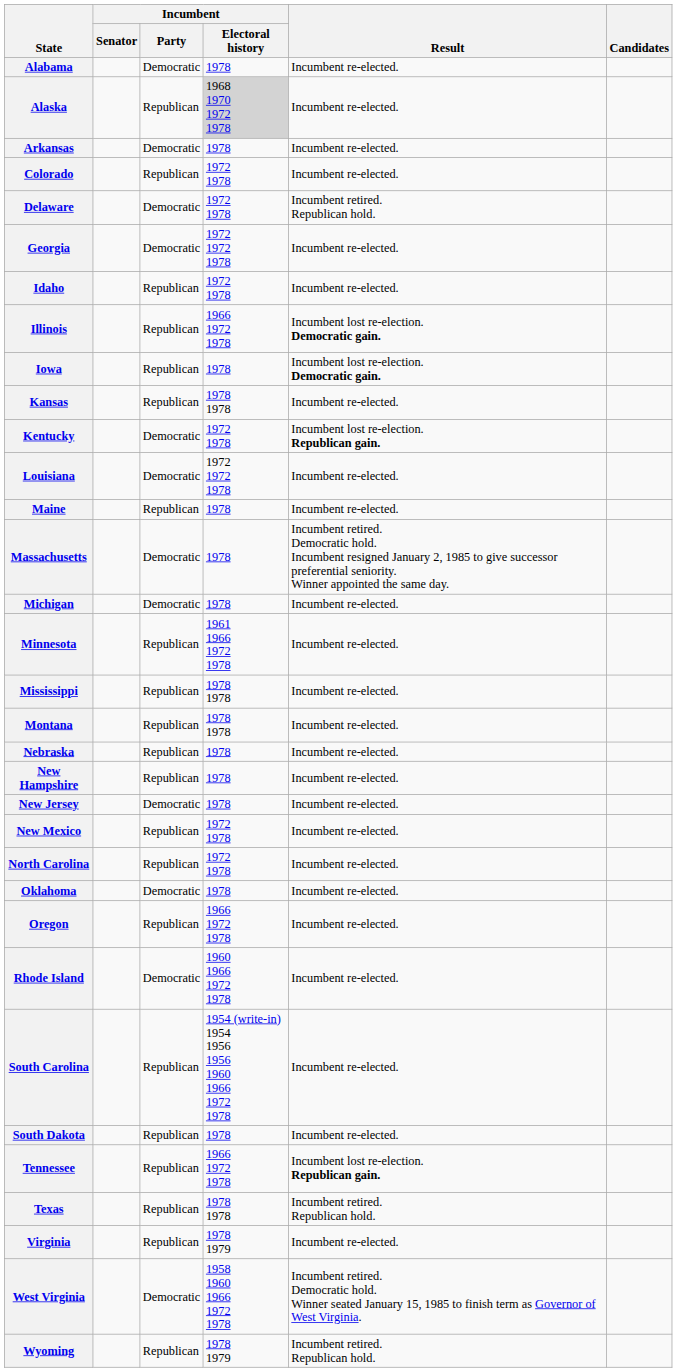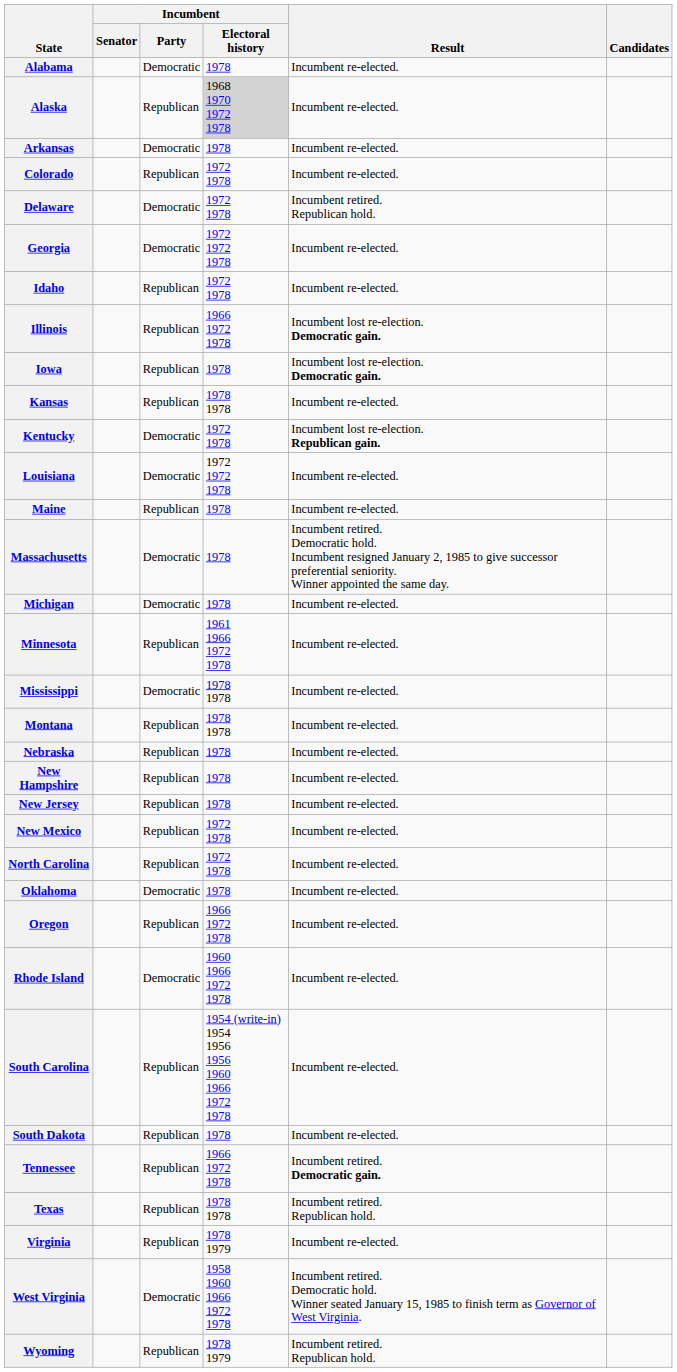 <table class="wikitable sortable">
 <tr valign=bottom>
 <th rowspan=2>State</th>
 <th colspan=3>Incumbent</th>
 <th rowspan=2>Result</th>
 <th rowspan=2 class=unsortable>Candidates</th>
 </tr>
 <tr>
 <th>Senator</th>
 <th>Party</th>
 <th>Electoral history</th>
 </tr>
 <tr>
 <th><a href='#'>Alabama</a></th>
 <td></td>
 <td>Democratic</td>
 <td><a href='#'>1978</a></td>
 <td>Incumbent re-elected.</td>
 <td nowrap></td>
 </tr>
 <tr>
 <th><a href='#'>Alaska</a></th>
 <td></td>
 <td>Republican</td>
 <td style="background: lightgrey;">1968 <br><a href='#'>1970</a><br><a href='#'>1972</a><br><a href='#'>1978</a></td>
 <td>Incumbent re-elected.</td>
 <td nowrap></td>
 </tr>
 <tr>
 <th><a href='#'>Arkansas</a></th>
 <td></td>
 <td>Democratic</td>
 <td><a href='#'>1978</a></td>
 <td>Incumbent re-elected.</td>
 <td nowrap></td>
 </tr>
 <tr>
 <th><a href='#'>Colorado</a></th>
 <td></td>
 <td>Republican</td>
 <td><a href='#'>1972</a><br><a href='#'>1978</a></td>
 <td>Incumbent re-elected.</td>
 <td nowrap></td>
 </tr>
 <tr>
 <th><a href='#'>Delaware</a></th>
 <td></td>
 <td>Democratic</td>
 <td><a href='#'>1972</a><br><a href='#'>1978</a></td>
 <td>Incumbent retired.<br>Republican hold.</td>
 <td nowrap></td>
 </tr>
 <tr>
 <th><a href='#'>Georgia</a></th>
 <td></td>
 <td>Democratic</td>
 <td><a href='#'>1972 </a><br><a href='#'>1972</a><br><a href='#'>1978</a></td>
 <td>Incumbent re-elected.</td>
 <td nowrap></td>
 </tr>
 <tr>
 <th><a href='#'>Idaho</a></th>
 <td></td>
 <td>Republican</td>
 <td><a href='#'>1972</a><br><a href='#'>1978</a></td>
 <td>Incumbent re-elected.</td>
 <td nowrap></td>
 </tr>
 <tr>
 <th><a href='#'>Illinois</a></th>
 <td></td>
 <td>Republican</td>
 <td><a href='#'>1966</a><br><a href='#'>1972</a><br><a href='#'>1978</a></td>
 <td>Incumbent lost re-election.<br><strong>Democratic gain.</strong></td>
 <td nowrap></td>
 </tr>
 <tr>
 <th><a href='#'>Iowa</a></th>
 <td></td>
 <td>Republican</td>
 <td><a href='#'>1978</a></td>
 <td>Incumbent lost re-election.<br><strong>Democratic gain.</strong></td>
 <td nowrap></td>
 </tr>
 <tr>
 <th><a href='#'>Kansas</a></th>
 <td></td>
 <td>Republican</td>
 <td><a href='#'>1978</a><br>1978 </td>
 <td>Incumbent re-elected.</td>
 <td nowrap></td>
 </tr>
 <tr>
 <th><a href='#'>Kentucky</a></th>
 <td></td>
 <td>Democratic</td>
 <td><a href='#'>1972</a><br><a href='#'>1978</a></td>
 <td>Incumbent lost re-election.<br><strong>Republican gain.</strong></td>
 <td nowrap></td>
 </tr>
 <tr>
 <th><a href='#'>Louisiana</a></th>
 <td></td>
 <td>Democratic</td>
 <td>1972 <br><a href='#'>1972</a><br><a href='#'>1978</a></td>
 <td>Incumbent re-elected.</td>
 <td nowrap></td>
 </tr>
 <tr>
 <th><a href='#'>Maine</a></th>
 <td></td>
 <td>Republican</td>
 <td><a href='#'>1978</a></td>
 <td>Incumbent re-elected.</td>
 <td nowrap></td>
 </tr>
 <tr>
 <th><a href='#'>Massachusetts</a></th>
 <td></td>
 <td>Democratic</td>
 <td><a href='#'>1978</a></td>
 <td>Incumbent retired.<br>Democratic hold.<br>Incumbent resigned January 2, 1985 to give successor preferential seniority.<br>Winner appointed the same day.</td>
 <td nowrap></td>
 </tr>
 <tr>
 <th><a href='#'>Michigan</a></th>
 <td></td>
 <td>Democratic</td>
 <td><a href='#'>1978</a></td>
 <td>Incumbent re-elected.</td>
 <td nowrap></td>
 </tr>
 <tr>
 <th><a href='#'>Minnesota</a></th>
 <td></td>
 <td>Republican</td>
 <td><a href='#'>1961 </a><br><a href='#'>1966</a><br><a href='#'>1972</a><br><a href='#'>1978</a></td>
 <td>Incumbent re-elected.</td>
 <td nowrap></td>
 </tr>
 <tr>
 <th><a href='#'>Mississippi</a></th>
 <td></td>
-<td>Republican</td>
+<td>Democratic</td>
 <td><a href='#'>1978</a><br>1978 </td>
 <td>Incumbent re-elected.</td>
 <td nowrap></td>
 </tr>
 <tr>
 <th><a href='#'>Montana</a></th>
 <td></td>
 <td>Republican</td>
 <td><a href='#'>1978</a><br>1978 </td>
 <td>Incumbent re-elected.</td>
 <td nowrap></td>
 </tr>
 <tr>
 <th><a href='#'>Nebraska</a></th>
 <td></td>
 <td>Republican</td>
 <td><a href='#'>1978</a></td>
 <td>Incumbent re-elected.</td>
 <td nowrap></td>
 </tr>
 <tr>
 <th><a href='#'>New Hampshire</a></th>
 <td></td>
 <td>Republican</td>
 <td><a href='#'>1978</a></td>
 <td>Incumbent re-elected.</td>
 <td nowrap></td>
 </tr>
 <tr>
 <th><a href='#'>New Jersey</a></th>
 <td></td>
-<td>Democratic</td>
+<td>Republican</td>
 <td><a href='#'>1978</a></td>
 <td>Incumbent re-elected.</td>
 <td nowrap></td>
 </tr>
 <tr>
 <th><a href='#'>New Mexico</a></th>
 <td></td>
 <td>Republican</td>
 <td><a href='#'>1972</a><br><a href='#'>1978</a></td>
 <td>Incumbent re-elected.</td>
 <td nowrap></td>
 </tr>
 <tr>
 <th><a href='#'>North Carolina</a></th>
 <td></td>
 <td>Republican</td>
 <td><a href='#'>1972</a><br><a href='#'>1978</a></td>
 <td>Incumbent re-elected.</td>
 <td nowrap></td>
 </tr>
 <tr>
 <th><a href='#'>Oklahoma</a></th>
 <td></td>
 <td>Democratic</td>
 <td><a href='#'>1978</a></td>
 <td>Incumbent re-elected.</td>
 <td nowrap></td>
 </tr>
 <tr>
 <th><a href='#'>Oregon</a></th>
 <td></td>
 <td>Republican</td>
 <td><a href='#'>1966</a><br><a href='#'>1972</a><br><a href='#'>1978</a></td>
 <td>Incumbent re-elected.</td>
 <td nowrap></td>
 </tr>
 <tr>
 <th><a href='#'>Rhode Island</a></th>
 <td></td>
 <td>Democratic</td>
 <td><a href='#'>1960</a><br><a href='#'>1966</a><br><a href='#'>1972</a><br><a href='#'>1978</a></td>
 <td>Incumbent re-elected.</td>
 <td nowrap></td>
 </tr>
 <tr>
 <th><a href='#'>South Carolina</a></th>
 <td></td>
 <td>Republican</td>
 <td><a href='#'>1954 (write-in)</a><br>1954 <br>1956 <br><a href='#'>1956 </a><br><a href='#'>1960</a><br><a href='#'>1966</a><br><a href='#'>1972</a><br><a href='#'>1978</a></td>
 <td>Incumbent re-elected.</td>
 <td nowrap></td>
 </tr>
 <tr>
 <th><a href='#'>South Dakota</a></th>
 <td></td>
 <td>Republican</td>
 <td><a href='#'>1978</a></td>
 <td>Incumbent re-elected.</td>
 <td nowrap></td>
 </tr>
 <tr>
 <th><a href='#'>Tennessee</a></th>
 <td></td>
 <td>Republican</td>
 <td><a href='#'>1966</a><br><a href='#'>1972</a><br><a href='#'>1978</a></td>
-<td>Incumbent lost re-election.<br><strong>Republican gain.</strong></td>
+<td>Incumbent retired.<br><strong>Democratic gain.</strong></td>
 <td nowrap></td>
 </tr>
 <tr>
 <th><a href='#'>Texas</a></th>
 <td></td>
 <td>Republican</td>
 <td><a href='#'>1978</a><br>1978 </td>
 <td>Incumbent retired.<br>Republican hold.</td>
 <td nowrap></td>
 </tr>
 <tr>
 <th><a href='#'>Virginia</a></th>
 <td></td>
 <td>Republican</td>
 <td><a href='#'>1978</a><br>1979 </td>
 <td>Incumbent re-elected.</td>
 <td nowrap></td>
 </tr>
 <tr>
 <th><a href='#'>West Virginia</a></th>
 <td></td>
 <td>Democratic</td>
 <td><a href='#'>1958 </a><br><a href='#'>1960</a><br><a href='#'>1966</a><br><a href='#'>1972</a><br><a href='#'>1978</a></td>
 <td>Incumbent retired.<br>Democratic hold.<br>Winner seated January 15, 1985 to finish term as <a href='#'>Governor of West Virginia</a>.</td>
 <td nowrap></td>
 </tr>
 <tr>
 <th><a href='#'>Wyoming</a></th>
 <td></td>
 <td>Republican</td>
 <td><a href='#'>1978</a><br>1979 </td>
 <td>Incumbent retired.<br>Republican hold.</td>
 <td nowrap></td>
 </tr>
 </table>
